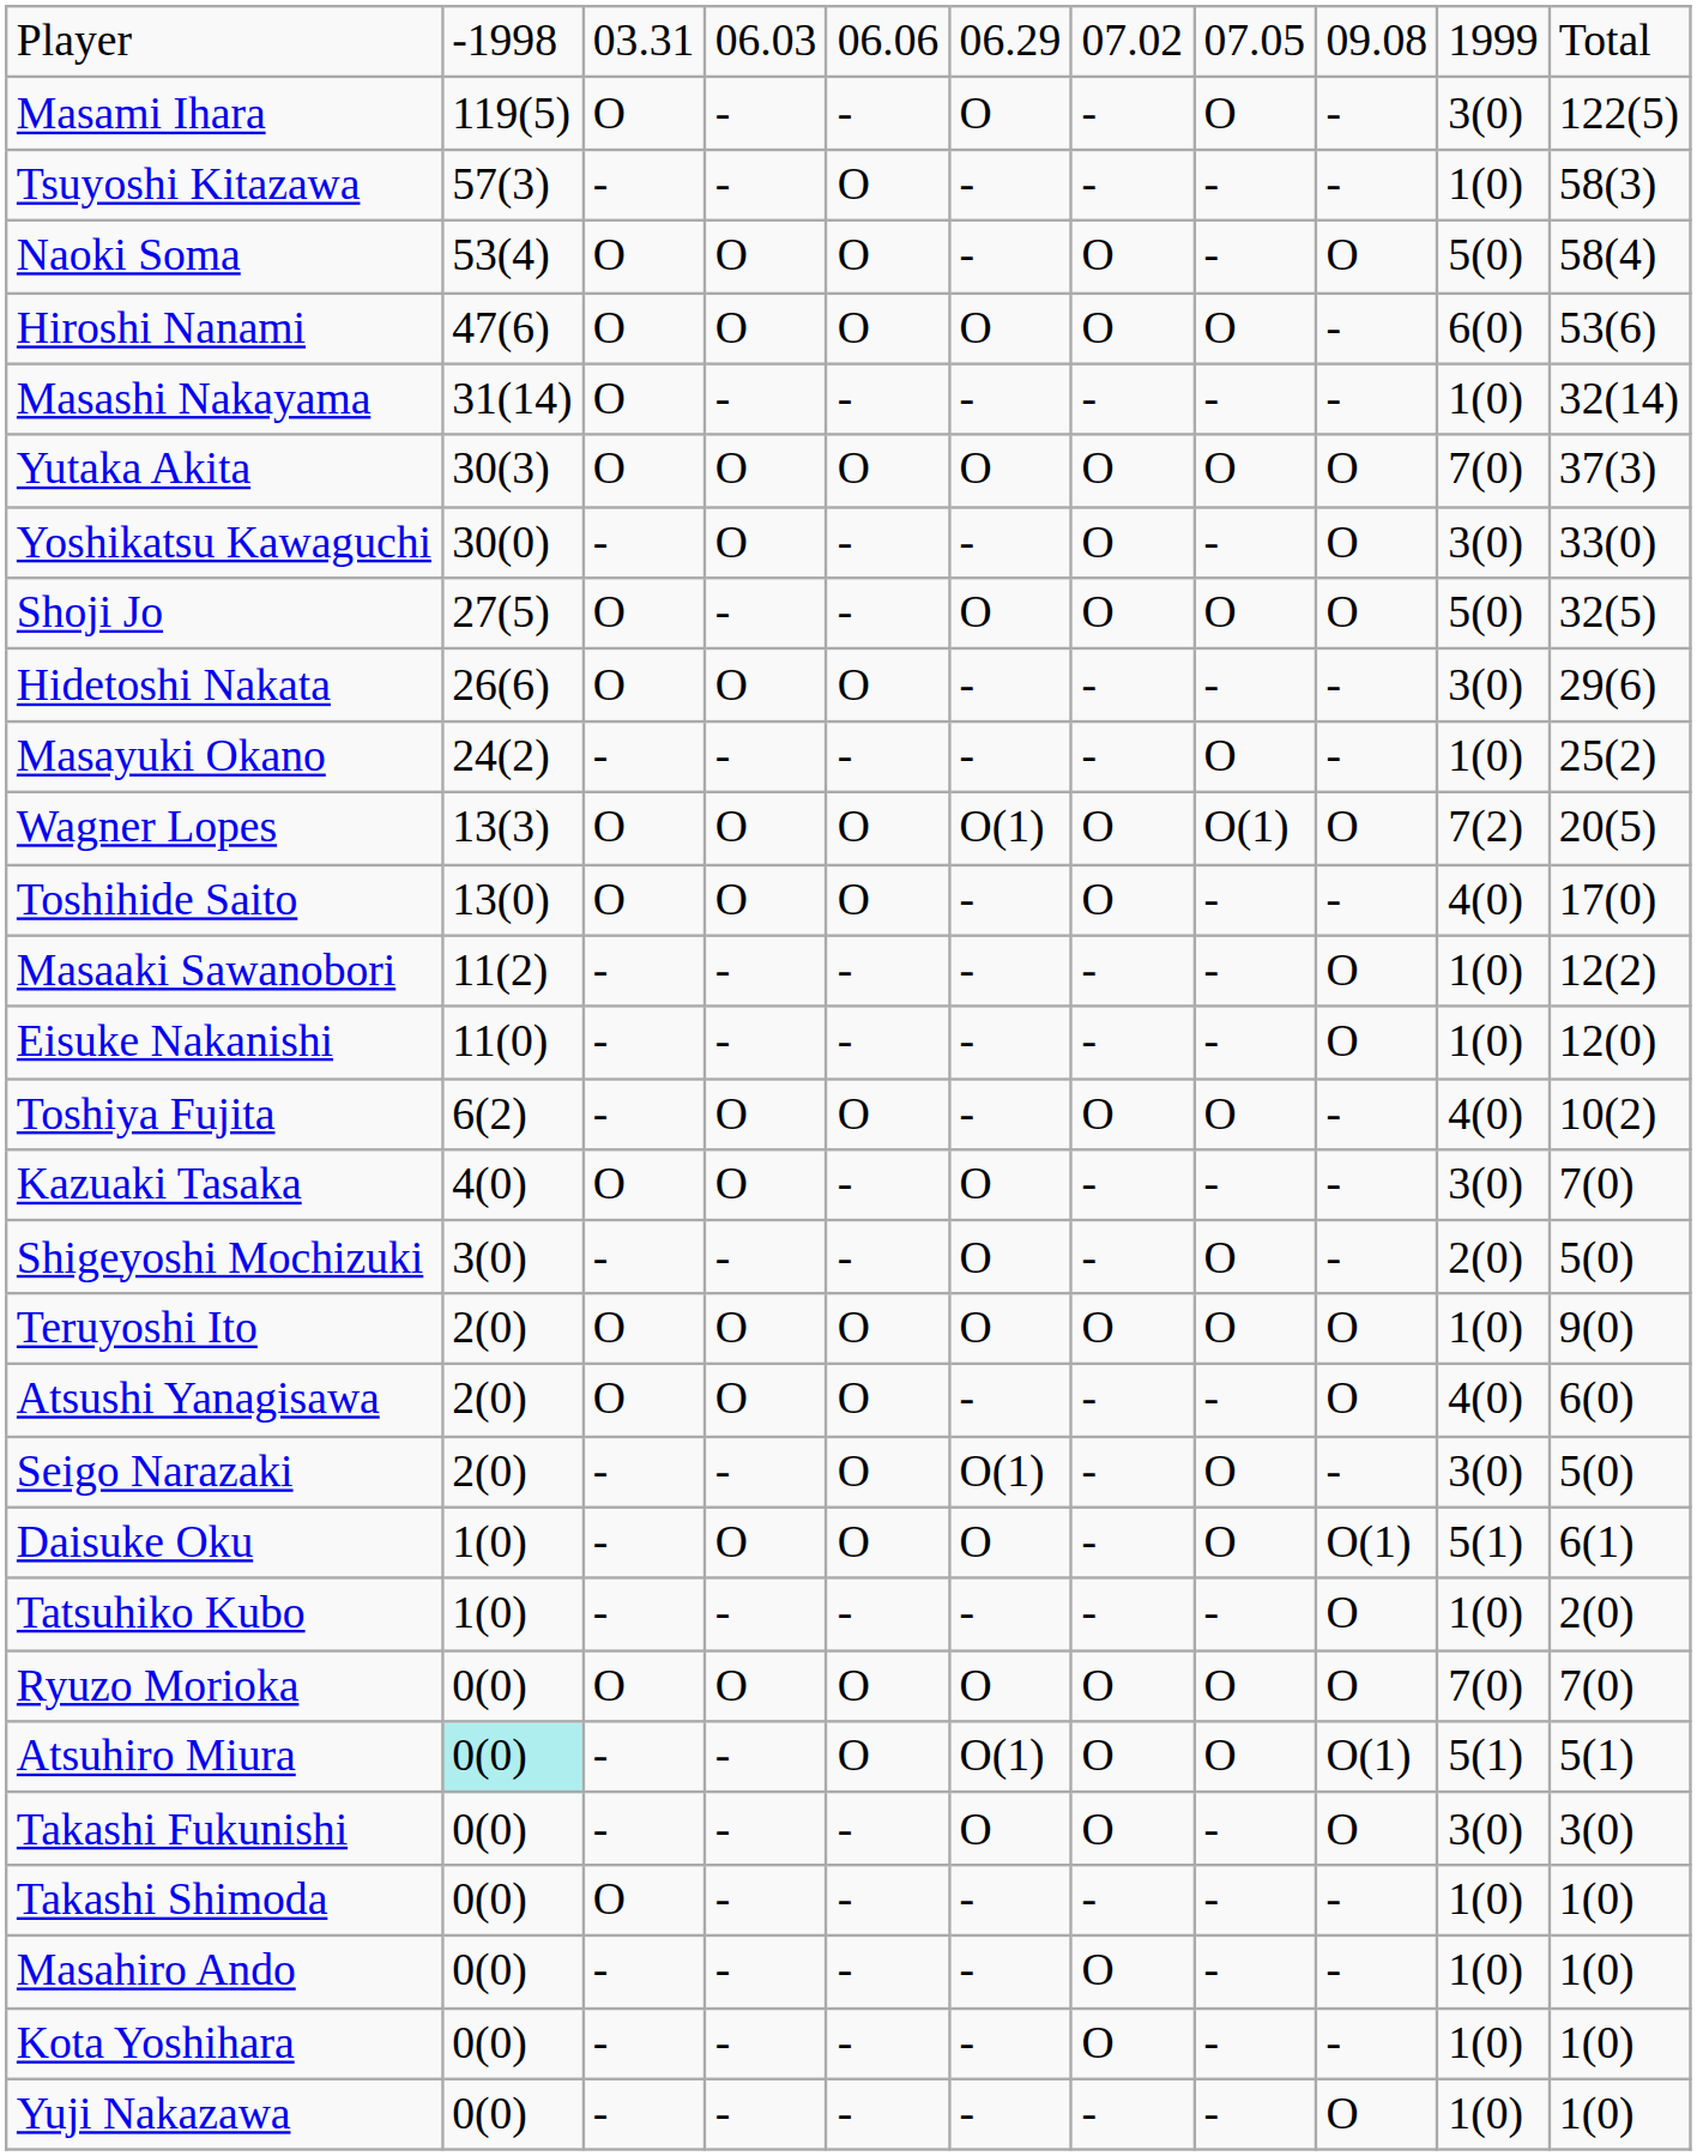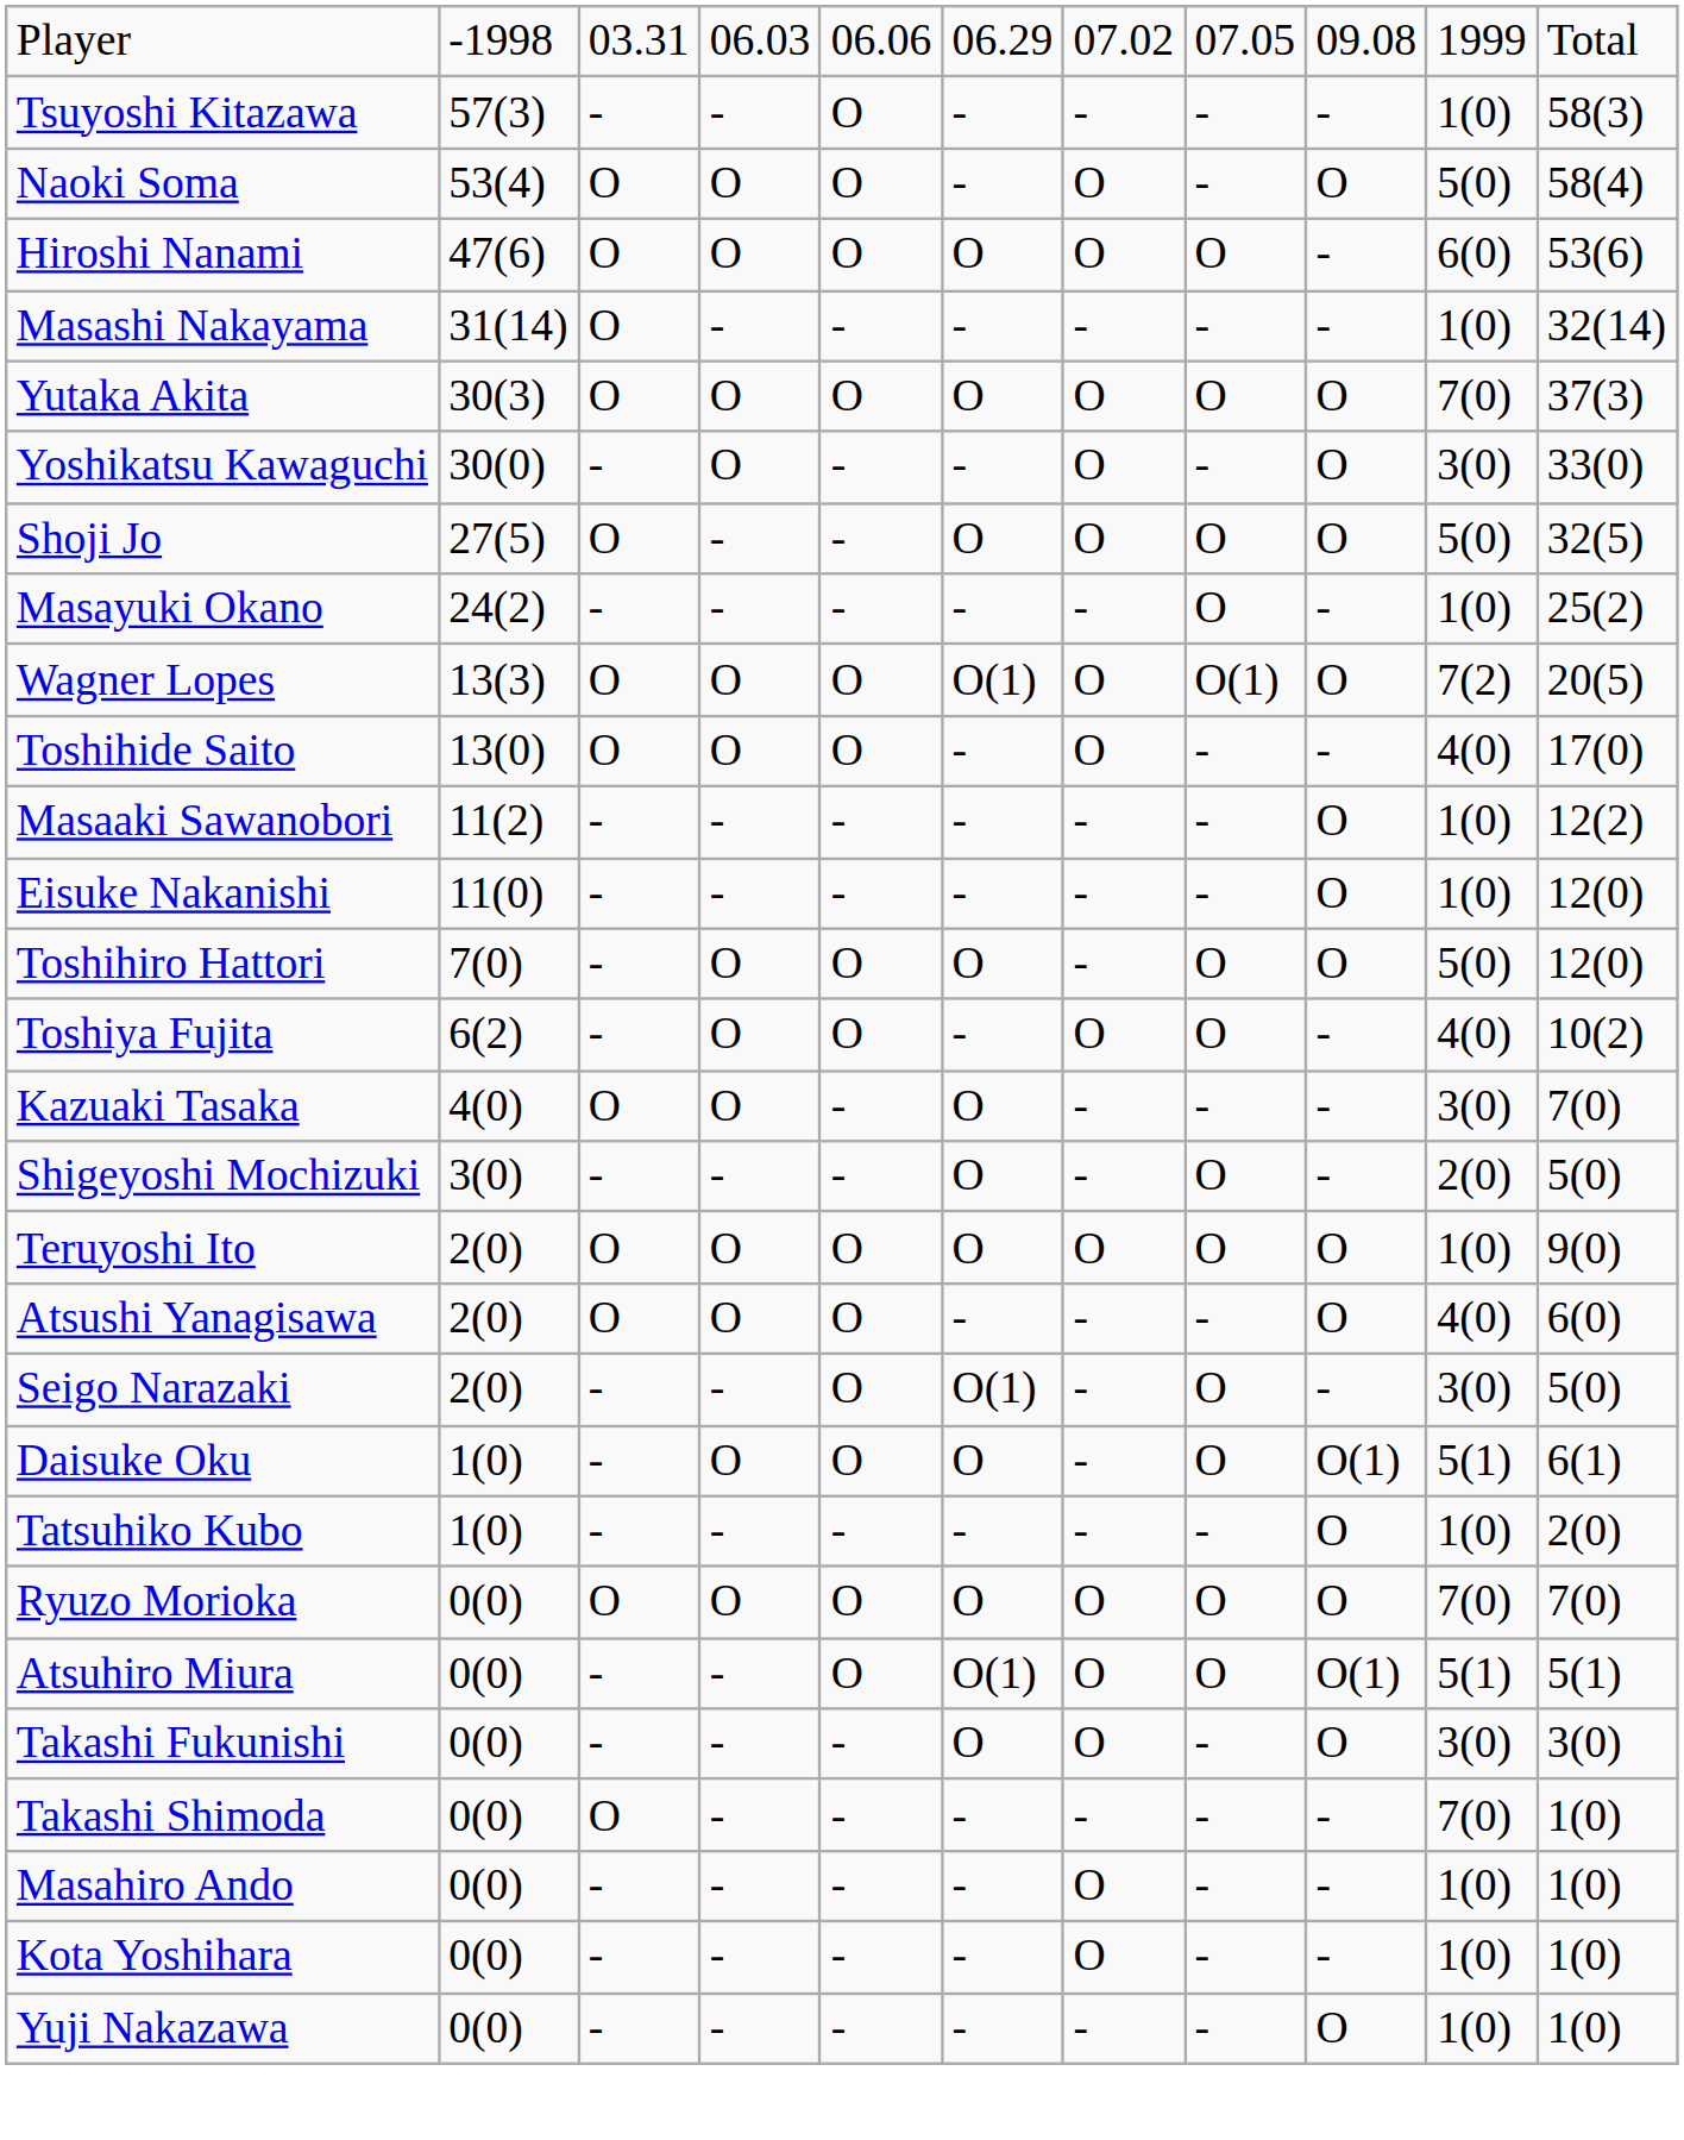 <table class="wikitable" style="text-align:left;">
 <tr>
 <td>Player</td>
 <td>-1998</td>
 <td>03.31</td>
 <td>06.03</td>
 <td>06.06</td>
 <td>06.29</td>
 <td>07.02</td>
 <td>07.05</td>
 <td>09.08</td>
 <td>1999</td>
 <td>Total</td>
-</tr>
-<tr>
-<td><a href='#'>Masami Ihara</a></td>
-<td>119(5)</td>
-<td>O</td>
-<td>-</td>
-<td>-</td>
-<td>O</td>
-<td>-</td>
-<td>O</td>
-<td>-</td>
-<td>3(0)</td>
-<td>122(5)</td>
 </tr>
 <tr>
 <td><a href='#'>Tsuyoshi Kitazawa</a></td>
 <td>57(3)</td>
 <td>-</td>
 <td>-</td>
 <td>O</td>
 <td>-</td>
 <td>-</td>
 <td>-</td>
 <td>-</td>
 <td>1(0)</td>
 <td>58(3)</td>
 </tr>
 <tr>
 <td><a href='#'>Naoki Soma</a></td>
 <td>53(4)</td>
 <td>O</td>
 <td>O</td>
 <td>O</td>
 <td>-</td>
 <td>O</td>
 <td>-</td>
 <td>O</td>
 <td>5(0)</td>
 <td>58(4)</td>
 </tr>
 <tr>
 <td><a href='#'>Hiroshi Nanami</a></td>
 <td>47(6)</td>
 <td>O</td>
 <td>O</td>
 <td>O</td>
 <td>O</td>
 <td>O</td>
 <td>O</td>
 <td>-</td>
 <td>6(0)</td>
 <td>53(6)</td>
 </tr>
 <tr>
 <td><a href='#'>Masashi Nakayama</a></td>
 <td>31(14)</td>
 <td>O</td>
 <td>-</td>
 <td>-</td>
 <td>-</td>
 <td>-</td>
 <td>-</td>
 <td>-</td>
 <td>1(0)</td>
 <td>32(14)</td>
 </tr>
 <tr>
 <td><a href='#'>Yutaka Akita</a></td>
 <td>30(3)</td>
 <td>O</td>
 <td>O</td>
 <td>O</td>
 <td>O</td>
 <td>O</td>
 <td>O</td>
 <td>O</td>
 <td>7(0)</td>
 <td>37(3)</td>
 </tr>
 <tr>
 <td><a href='#'>Yoshikatsu Kawaguchi</a></td>
 <td>30(0)</td>
 <td>-</td>
 <td>O</td>
 <td>-</td>
 <td>-</td>
 <td>O</td>
 <td>-</td>
 <td>O</td>
 <td>3(0)</td>
 <td>33(0)</td>
 </tr>
 <tr>
 <td><a href='#'>Shoji Jo</a></td>
 <td>27(5)</td>
 <td>O</td>
 <td>-</td>
 <td>-</td>
 <td>O</td>
 <td>O</td>
 <td>O</td>
 <td>O</td>
 <td>5(0)</td>
 <td>32(5)</td>
 </tr>
 <tr>
-<td><a href='#'>Hidetoshi Nakata</a></td>
-<td>26(6)</td>
-<td>O</td>
-<td>O</td>
-<td>O</td>
-<td>-</td>
-<td>-</td>
-<td>-</td>
-<td>-</td>
-<td>3(0)</td>
-<td>29(6)</td>
-</tr>
-<tr>
 <td><a href='#'>Masayuki Okano</a></td>
 <td>24(2)</td>
 <td>-</td>
 <td>-</td>
 <td>-</td>
 <td>-</td>
 <td>-</td>
 <td>O</td>
 <td>-</td>
 <td>1(0)</td>
 <td>25(2)</td>
 </tr>
 <tr>
 <td><a href='#'>Wagner Lopes</a></td>
 <td>13(3)</td>
 <td>O</td>
 <td>O</td>
 <td>O</td>
 <td>O(1)</td>
 <td>O</td>
 <td>O(1)</td>
 <td>O</td>
 <td>7(2)</td>
 <td>20(5)</td>
 </tr>
 <tr>
 <td><a href='#'>Toshihide Saito</a></td>
 <td>13(0)</td>
 <td>O</td>
 <td>O</td>
 <td>O</td>
 <td>-</td>
 <td>O</td>
 <td>-</td>
 <td>-</td>
 <td>4(0)</td>
 <td>17(0)</td>
 </tr>
 <tr>
 <td><a href='#'>Masaaki Sawanobori</a></td>
 <td>11(2)</td>
 <td>-</td>
 <td>-</td>
 <td>-</td>
 <td>-</td>
 <td>-</td>
 <td>-</td>
 <td>O</td>
 <td>1(0)</td>
 <td>12(2)</td>
 </tr>
 <tr>
 <td><a href='#'>Eisuke Nakanishi</a></td>
 <td>11(0)</td>
 <td>-</td>
 <td>-</td>
 <td>-</td>
 <td>-</td>
 <td>-</td>
 <td>-</td>
 <td>O</td>
 <td>1(0)</td>
+<td>12(0)</td>
+</tr>
+<tr>
+<td><a href='#'>Toshihiro Hattori</a></td>
+<td>7(0)</td>
+<td>-</td>
+<td>O</td>
+<td>O</td>
+<td>O</td>
+<td>-</td>
+<td>O</td>
+<td>O</td>
+<td>5(0)</td>
 <td>12(0)</td>
 </tr>
 <tr>
 <td><a href='#'>Toshiya Fujita</a></td>
 <td>6(2)</td>
 <td>-</td>
 <td>O</td>
 <td>O</td>
 <td>-</td>
 <td>O</td>
 <td>O</td>
 <td>-</td>
 <td>4(0)</td>
 <td>10(2)</td>
 </tr>
 <tr>
 <td><a href='#'>Kazuaki Tasaka</a></td>
 <td>4(0)</td>
 <td>O</td>
 <td>O</td>
 <td>-</td>
 <td>O</td>
 <td>-</td>
 <td>-</td>
 <td>-</td>
 <td>3(0)</td>
 <td>7(0)</td>
 </tr>
 <tr>
 <td><a href='#'>Shigeyoshi Mochizuki</a></td>
 <td>3(0)</td>
 <td>-</td>
 <td>-</td>
 <td>-</td>
 <td>O</td>
 <td>-</td>
 <td>O</td>
 <td>-</td>
 <td>2(0)</td>
 <td>5(0)</td>
 </tr>
 <tr>
 <td><a href='#'>Teruyoshi Ito</a></td>
 <td>2(0)</td>
 <td>O</td>
 <td>O</td>
 <td>O</td>
 <td>O</td>
 <td>O</td>
 <td>O</td>
 <td>O</td>
 <td>1(0)</td>
 <td>9(0)</td>
 </tr>
 <tr>
 <td><a href='#'>Atsushi Yanagisawa</a></td>
 <td>2(0)</td>
 <td>O</td>
 <td>O</td>
 <td>O</td>
 <td>-</td>
 <td>-</td>
 <td>-</td>
 <td>O</td>
 <td>4(0)</td>
 <td>6(0)</td>
 </tr>
 <tr>
 <td><a href='#'>Seigo Narazaki</a></td>
 <td>2(0)</td>
 <td>-</td>
 <td>-</td>
 <td>O</td>
 <td>O(1)</td>
 <td>-</td>
 <td>O</td>
 <td>-</td>
 <td>3(0)</td>
 <td>5(0)</td>
 </tr>
 <tr>
 <td><a href='#'>Daisuke Oku</a></td>
 <td>1(0)</td>
 <td>-</td>
 <td>O</td>
 <td>O</td>
 <td>O</td>
 <td>-</td>
 <td>O</td>
 <td>O(1)</td>
 <td>5(1)</td>
 <td>6(1)</td>
 </tr>
 <tr>
 <td><a href='#'>Tatsuhiko Kubo</a></td>
 <td>1(0)</td>
 <td>-</td>
 <td>-</td>
 <td>-</td>
 <td>-</td>
 <td>-</td>
 <td>-</td>
 <td>O</td>
 <td>1(0)</td>
 <td>2(0)</td>
 </tr>
 <tr>
 <td><a href='#'>Ryuzo Morioka</a></td>
 <td>0(0)</td>
 <td>O</td>
 <td>O</td>
 <td>O</td>
 <td>O</td>
 <td>O</td>
 <td>O</td>
 <td>O</td>
 <td>7(0)</td>
 <td>7(0)</td>
 </tr>
 <tr>
 <td><a href='#'>Atsuhiro Miura</a></td>
-<td style="background: paleturquoise;">0(0)</td>
+<td>0(0)</td>
 <td>-</td>
 <td>-</td>
 <td>O</td>
 <td>O(1)</td>
 <td>O</td>
 <td>O</td>
 <td>O(1)</td>
 <td>5(1)</td>
 <td>5(1)</td>
 </tr>
 <tr>
 <td><a href='#'>Takashi Fukunishi</a></td>
 <td>0(0)</td>
 <td>-</td>
 <td>-</td>
 <td>-</td>
 <td>O</td>
 <td>O</td>
 <td>-</td>
 <td>O</td>
 <td>3(0)</td>
 <td>3(0)</td>
 </tr>
 <tr>
 <td><a href='#'>Takashi Shimoda</a></td>
 <td>0(0)</td>
 <td>O</td>
 <td>-</td>
 <td>-</td>
 <td>-</td>
 <td>-</td>
 <td>-</td>
 <td>-</td>
-<td>1(0)</td>
+<td>7(0)</td>
 <td>1(0)</td>
 </tr>
 <tr>
 <td><a href='#'>Masahiro Ando</a></td>
 <td>0(0)</td>
 <td>-</td>
 <td>-</td>
 <td>-</td>
 <td>-</td>
 <td>O</td>
 <td>-</td>
 <td>-</td>
 <td>1(0)</td>
 <td>1(0)</td>
 </tr>
 <tr>
 <td><a href='#'>Kota Yoshihara</a></td>
 <td>0(0)</td>
 <td>-</td>
 <td>-</td>
 <td>-</td>
 <td>-</td>
 <td>O</td>
 <td>-</td>
 <td>-</td>
 <td>1(0)</td>
 <td>1(0)</td>
 </tr>
 <tr>
 <td><a href='#'>Yuji Nakazawa</a></td>
 <td>0(0)</td>
 <td>-</td>
 <td>-</td>
 <td>-</td>
 <td>-</td>
 <td>-</td>
 <td>-</td>
 <td>O</td>
 <td>1(0)</td>
 <td>1(0)</td>
 </tr>
 </table>
